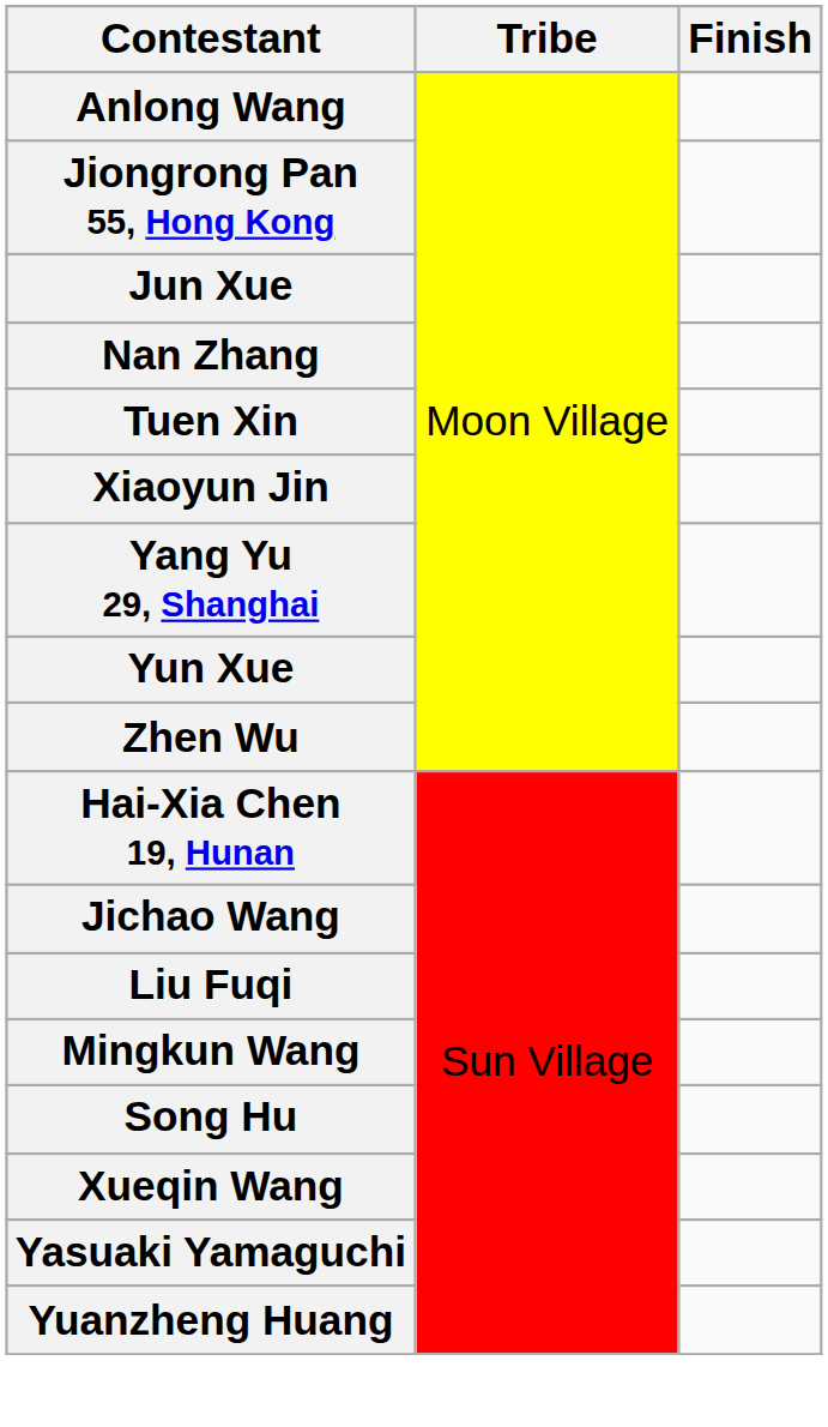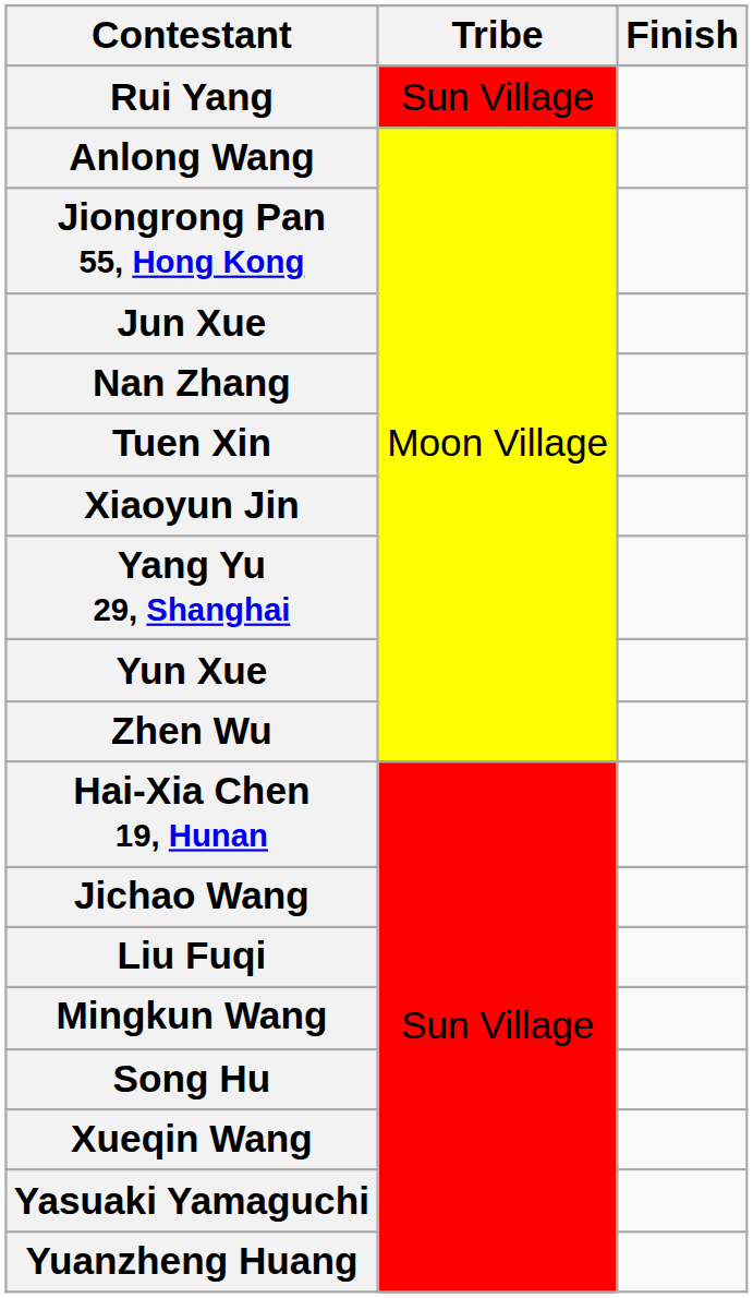 <table class="wikitable sortable" style="margin:auto; text-align:center">
 <tr>
 <th>Contestant</th>
 <th>Tribe</th>
 <th class="unsortable">Finish</th>
+</tr>
+<tr>
+<th scope="row"><strong>Rui Yang</strong></th>
+<td bgcolor="red" align=center>Sun Village</td>
+<td></td>
 </tr>
 <tr>
 <th scope="row"><strong>Anlong Wang</strong></th>
 <td bgcolor="yellow" rowspan="9" align=center>Moon Village</td>
 <td></td>
 </tr>
 <tr>
 <th scope="row"><strong>Jiongrong Pan</strong><br><small>55, <a href='#'>Hong Kong</a></small></th>
 <td></td>
 </tr>
 <tr>
 <th scope="row"><strong>Jun Xue</strong></th>
 <td></td>
 </tr>
 <tr>
 <th scope="row"><strong>Nan Zhang</strong></th>
 <td></td>
 </tr>
 <tr>
 <th scope="row"><strong>Tuen Xin</strong></th>
 <td></td>
 </tr>
 <tr>
 <th scope="row"><strong>Xiaoyun Jin</strong></th>
 <td></td>
 </tr>
 <tr>
 <th scope="row"><strong>Yang Yu</strong><br><small>29, <a href='#'>Shanghai</a></small></th>
 <td></td>
 </tr>
 <tr>
 <th scope="row"><strong>Yun Xue</strong></th>
 <td></td>
 </tr>
 <tr>
 <th scope="row"><strong>Zhen Wu</strong></th>
 <td></td>
 </tr>
 <tr>
 <th scope="row"><strong>Hai-Xia Chen</strong><br><small>19, <a href='#'>Hunan</a></small></th>
 <td bgcolor="red" rowspan="8" align=center>Sun Village</td>
 <td></td>
 </tr>
 <tr>
 <th scope="row"><strong>Jichao Wang</strong></th>
 <td></td>
 </tr>
 <tr>
 <th scope="row"><strong>Liu Fuqi</strong></th>
 <td></td>
 </tr>
 <tr>
 <th scope="row"><strong>Mingkun Wang</strong></th>
 <td></td>
 </tr>
 <tr>
 <th scope="row"><strong>Song Hu</strong></th>
 <td></td>
 </tr>
 <tr>
 <th scope="row"><strong>Xueqin Wang</strong></th>
 <td></td>
 </tr>
 <tr>
 <th scope="row"><strong>Yasuaki Yamaguchi</strong></th>
 <td></td>
 </tr>
 <tr>
 <th scope="row"><strong>Yuanzheng Huang</strong></th>
 <td></td>
 </tr>
 </table>
